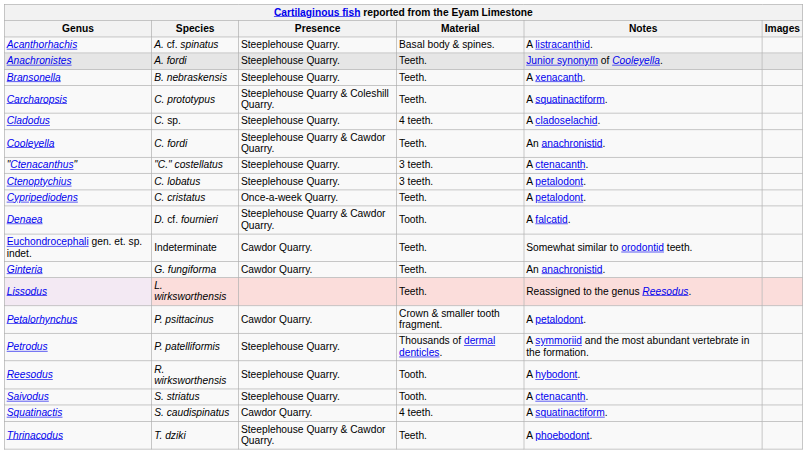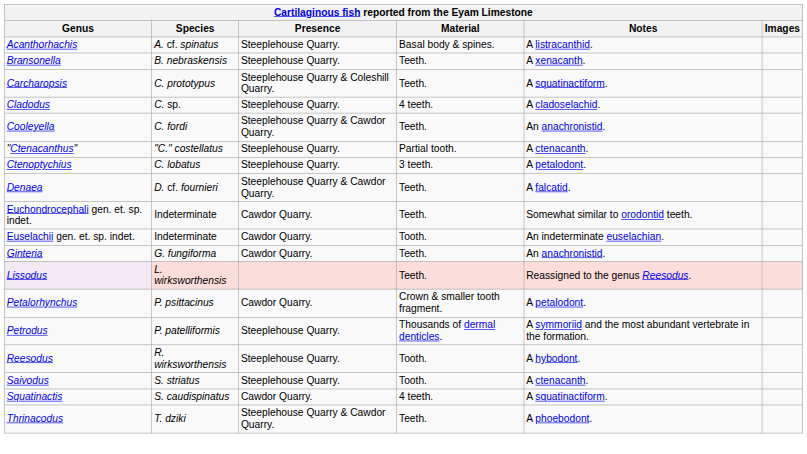 <table class="wikitable" align="center">
 <tr>
 <th colspan="6" align="center"><strong><a href='#'>Cartilaginous fish</a> reported from the Eyam Limestone</strong></th>
 </tr>
 <tr>
 <th>Genus</th>
 <th>Species</th>
 <th>Presence</th>
 <th><strong>Material</strong></th>
 <th>Notes</th>
 <th>Images</th>
 </tr>
 <tr>
 <td><em><a href='#'>Acanthorhachis</a></em></td>
 <td><em>A.</em> cf. <em>spinatus</em></td>
 <td>Steeplehouse Quarry.</td>
 <td>Basal body & spines.</td>
 <td>A <a href='#'>listracanthid</a>.</td>
 <td></td>
-</tr>
-<tr>
-<td style="background:#E6E6E6;"><em><a href='#'>Anachronistes</a></em></td>
-<td style="background:#E6E6E6;"><em>A. fordi</em></td>
-<td style="background:#E6E6E6;">Steeplehouse Quarry.</td>
-<td style="background:#E6E6E6;">Teeth.</td>
-<td style="background:#E6E6E6;"><a href='#'>Junior synonym</a> of <em><a href='#'>Cooleyella</a></em>.</td>
-<td style="background:#E6E6E6;"></td>
 </tr>
 <tr>
 <td><em><a href='#'>Bransonella</a></em></td>
 <td><em>B. nebraskensis</em></td>
 <td>Steeplehouse Quarry.</td>
 <td>Teeth.</td>
 <td>A <a href='#'>xenacanth</a>.</td>
 <td></td>
 </tr>
 <tr>
 <td><em><a href='#'>Carcharopsis</a></em></td>
 <td><em>C. prototypus</em></td>
 <td>Steeplehouse Quarry & Coleshill Quarry.</td>
 <td>Teeth.</td>
 <td>A <a href='#'>squatinactiform</a>.</td>
 <td></td>
 </tr>
 <tr>
 <td><em><a href='#'>Cladodus</a></em></td>
 <td><em>C.</em> sp.</td>
 <td>Steeplehouse Quarry.</td>
 <td>4 teeth.</td>
 <td>A <a href='#'>cladoselachid</a>.</td>
 <td></td>
 </tr>
 <tr>
 <td><em><a href='#'>Cooleyella</a></em></td>
 <td><em>C. fordi</em></td>
 <td>Steeplehouse Quarry & Cawdor Quarry.</td>
 <td>Teeth.</td>
 <td>An <a href='#'>anachronistid</a>.</td>
 <td></td>
 </tr>
 <tr>
 <td><em>"<a href='#'>Ctenacanthus</a>"</em></td>
 <td><em>"C." costellatus</em></td>
 <td>Steeplehouse Quarry.</td>
-<td>3 teeth.</td>
+<td>Partial tooth.</td>
 <td>A <a href='#'>ctenacanth</a>.</td>
 <td></td>
 </tr>
 <tr>
 <td><em><a href='#'>Ctenoptychius</a></em></td>
 <td><em>C. lobatus</em></td>
 <td>Steeplehouse Quarry.</td>
 <td>3 teeth.</td>
 <td>A <a href='#'>petalodont</a>.</td>
 <td></td>
 </tr>
 <tr>
-<td><em><a href='#'>Cypripediodens</a></em></td>
-<td><em>C. cristatus</em></td>
-<td>Once-a-week Quarry.</td>
-<td>Teeth.</td>
-<td>A <a href='#'>petalodont</a>.</td>
-<td></td>
-</tr>
-<tr>
 <td><em><a href='#'>Denaea</a></em></td>
 <td><em>D.</em> cf. <em>fournieri</em></td>
 <td>Steeplehouse Quarry & Cawdor Quarry.</td>
-<td>Tooth.</td>
+<td>Teeth.</td>
 <td>A <a href='#'>falcatid</a>.</td>
 <td></td>
 </tr>
 <tr>
 <td><a href='#'>Euchondrocephali</a> gen. et. sp. indet.</td>
 <td>Indeterminate</td>
 <td>Cawdor Quarry.</td>
 <td>Teeth.</td>
 <td>Somewhat similar to <a href='#'>orodontid</a> teeth.</td>
+<td></td>
+</tr>
+<tr>
+<td><a href='#'>Euselachii</a> gen. et. sp. indet.</td>
+<td>Indeterminate</td>
+<td>Cawdor Quarry.</td>
+<td>Tooth.</td>
+<td>An indeterminate <a href='#'>euselachian</a>.</td>
 <td></td>
 </tr>
 <tr>
 <td><em><a href='#'>Ginteria</a></em></td>
 <td><em>G. fungiforma</em></td>
 <td>Cawdor Quarry.</td>
 <td>Teeth.</td>
 <td>An <a href='#'>anachronistid</a>.</td>
 <td></td>
 </tr>
 <tr>
 <td style="background:#f3e9f3;"><em><a href='#'>Lissodus</a></em></td>
 <td style="background:#fbdddb;"><em>L. wirksworthensis</em></td>
 <td style="background:#fbdddb;"></td>
 <td style="background:#fbdddb;">Teeth.</td>
 <td style="background:#fbdddb;">Reassigned to the genus <em><a href='#'>Reesodus</a></em>.</td>
 <td style="background:#fbdddb;"></td>
 </tr>
 <tr>
 <td><em><a href='#'>Petalorhynchus</a></em></td>
 <td><em>P. psittacinus</em></td>
 <td>Cawdor Quarry.</td>
 <td>Crown & smaller tooth fragment.</td>
 <td>A <a href='#'>petalodont</a>.</td>
 <td></td>
 </tr>
 <tr>
 <td><em><a href='#'>Petrodus</a></em></td>
 <td><em>P. patelliformis</em></td>
 <td>Steeplehouse Quarry.</td>
 <td>Thousands of <a href='#'>dermal denticles</a>.</td>
 <td>A <a href='#'>symmoriid</a> and the most abundant vertebrate in the formation.</td>
 <td></td>
 </tr>
 <tr>
 <td><em><a href='#'>Reesodus</a></em></td>
 <td><em>R. wirksworthensis</em></td>
 <td>Steeplehouse Quarry.</td>
 <td>Tooth.</td>
 <td>A <a href='#'>hybodont</a>.</td>
 <td></td>
 </tr>
 <tr>
 <td><em><a href='#'>Saivodus</a></em></td>
 <td><em>S. striatus</em></td>
 <td>Steeplehouse Quarry.</td>
 <td>Tooth.</td>
 <td>A <a href='#'>ctenacanth</a>.</td>
 <td></td>
 </tr>
 <tr>
 <td><em><a href='#'>Squatinactis</a></em></td>
 <td><em>S. caudispinatus</em></td>
 <td>Cawdor Quarry.</td>
 <td>4 teeth.</td>
 <td>A <a href='#'>squatinactiform</a>.</td>
 <td></td>
 </tr>
 <tr>
 <td><em><a href='#'>Thrinacodus</a></em></td>
 <td><em>T. dziki</em></td>
 <td>Steeplehouse Quarry & Cawdor Quarry.</td>
 <td>Teeth.</td>
 <td>A <a href='#'>phoebodont</a>.</td>
 <td></td>
 </tr>
 </table>
